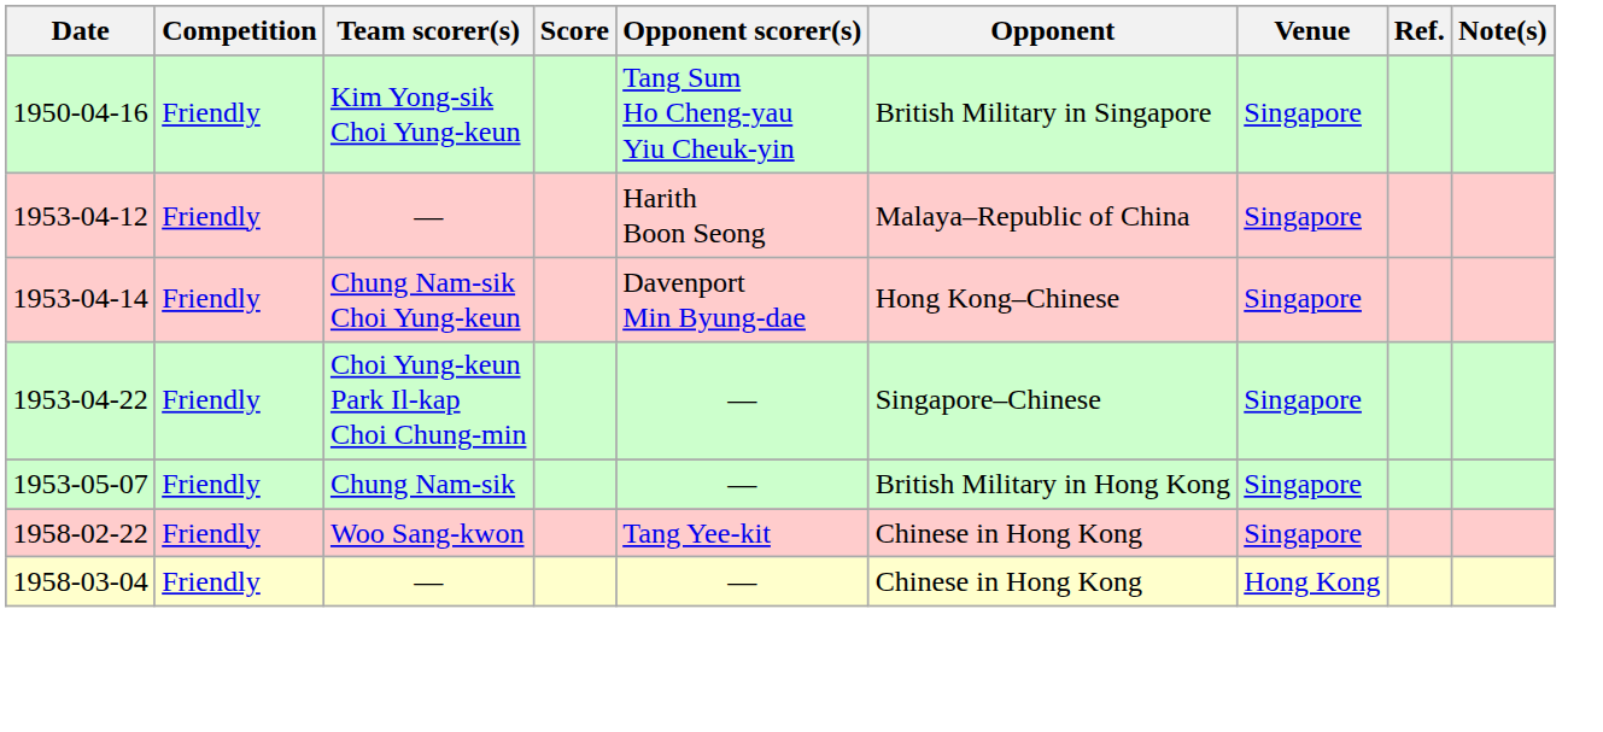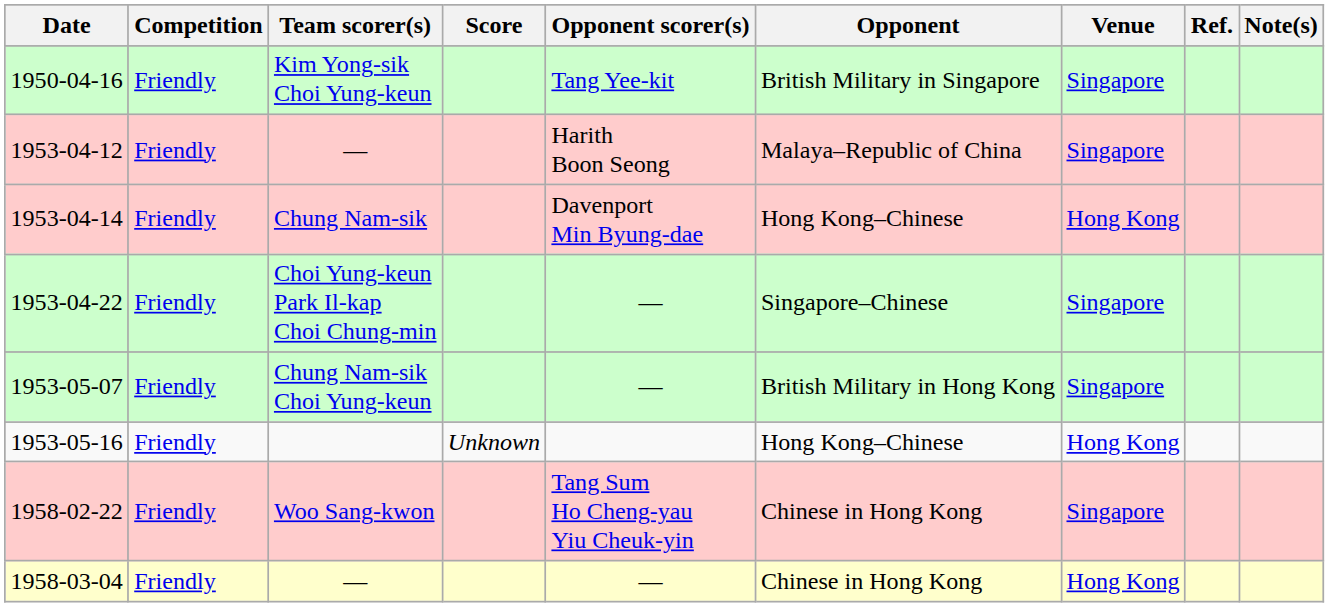 <table class="wikitable" style="font-size:88%;">
 <tr>
 <th>Date</th>
 <th>Competition</th>
 <th>Team scorer(s)</th>
 <th>Score</th>
 <th>Opponent scorer(s)</th>
 <th>Opponent</th>
 <th>Venue</th>
 <th>Ref.</th>
 <th>Note(s)</th>
 </tr>
 <tr bgcolor="#ccffcc">
 <td>1950-04-16</td>
 <td><a href='#'>Friendly</a></td>
 <td><a href='#'>Kim Yong-sik</a> <br><a href='#'>Choi Yung-keun</a> </td>
 <td></td>
-<td><a href='#'>Tang Sum</a> <br><a href='#'>Ho Cheng-yau</a> <br><a href='#'>Yiu Cheuk-yin</a> </td>
+<td><a href='#'>Tang Yee-kit</a> </td>
 <td> British Military in Singapore</td>
 <td><a href='#'>Singapore</a></td>
 <td></td>
 <td></td>
 </tr>
 <tr bgcolor="#ffcccc">
 <td>1953-04-12</td>
 <td><a href='#'>Friendly</a></td>
 <td align="center">—</td>
 <td></td>
 <td>Harith <br>Boon Seong </td>
 <td> Malaya–Republic of China</td>
 <td><a href='#'>Singapore</a></td>
 <td></td>
 <td></td>
 </tr>
 <tr bgcolor="#ffcccc">
 <td>1953-04-14</td>
 <td><a href='#'>Friendly</a></td>
-<td><a href='#'>Chung Nam-sik</a> <br><a href='#'>Choi Yung-keun</a> </td>
+<td><a href='#'>Chung Nam-sik</a> </td>
 <td></td>
 <td>Davenport <br><a href='#'>Min Byung-dae</a> </td>
 <td> Hong Kong–Chinese</td>
-<td><a href='#'>Singapore</a></td>
+<td><a href='#'>Hong Kong</a></td>
 <td></td>
 <td></td>
 </tr>
 <tr bgcolor="#ccffcc">
 <td>1953-04-22</td>
 <td><a href='#'>Friendly</a></td>
 <td><a href='#'>Choi Yung-keun</a> <br><a href='#'>Park Il-kap</a> <br><a href='#'>Choi Chung-min</a> </td>
 <td></td>
 <td align="center">—</td>
 <td> Singapore–Chinese</td>
 <td><a href='#'>Singapore</a></td>
 <td></td>
 <td></td>
 </tr>
 <tr bgcolor="#ccffcc">
 <td>1953-05-07</td>
 <td><a href='#'>Friendly</a></td>
-<td><a href='#'>Chung Nam-sik</a> </td>
+<td><a href='#'>Chung Nam-sik</a> <br><a href='#'>Choi Yung-keun</a> </td>
 <td></td>
 <td align="center">—</td>
 <td> British Military in Hong Kong</td>
 <td><a href='#'>Singapore</a></td>
+<td></td>
+<td></td>
+</tr>
+<tr>
+<td>1953-05-16</td>
+<td><a href='#'>Friendly</a></td>
+<td></td>
+<td align="center"><em>Unknown</em></td>
+<td></td>
+<td> Hong Kong–Chinese</td>
+<td><a href='#'>Hong Kong</a></td>
 <td></td>
 <td></td>
 </tr>
 <tr bgcolor="#ffcccc">
 <td>1958-02-22</td>
 <td><a href='#'>Friendly</a></td>
 <td><a href='#'>Woo Sang-kwon</a> </td>
 <td></td>
-<td><a href='#'>Tang Yee-kit</a> </td>
+<td><a href='#'>Tang Sum</a> <br><a href='#'>Ho Cheng-yau</a> <br><a href='#'>Yiu Cheuk-yin</a> </td>
 <td> Chinese in Hong Kong</td>
 <td><a href='#'>Singapore</a></td>
 <td></td>
 <td></td>
 </tr>
 <tr bgcolor="#ffffcc">
 <td>1958-03-04</td>
 <td><a href='#'>Friendly</a></td>
 <td align="center">—</td>
 <td></td>
 <td align="center">—</td>
 <td> Chinese in Hong Kong</td>
 <td><a href='#'>Hong Kong</a></td>
 <td></td>
 <td></td>
 </tr>
 </table>
